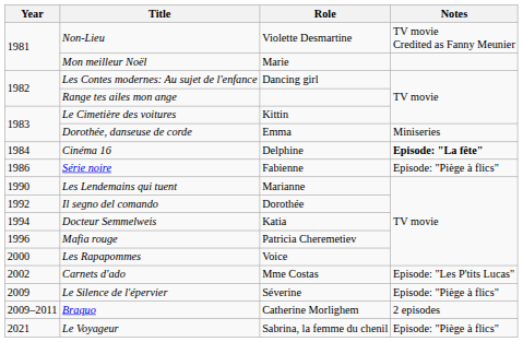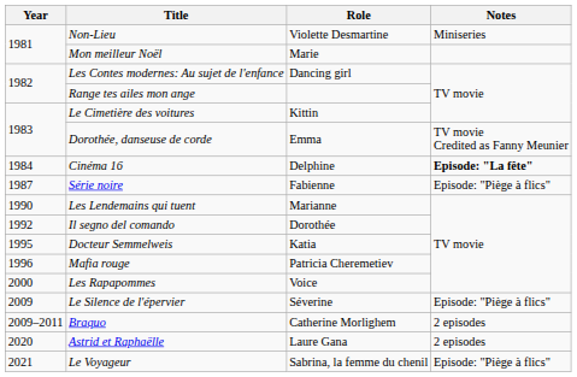 <table class="wikitable sortable">
 <tr>
 <th>Year</th>
 <th>Title</th>
 <th>Role</th>
 <th class="unsortable">Notes</th>
 </tr>
 <tr>
 <td rowspan="2">1981</td>
 <td><em>Non-Lieu</em></td>
 <td>Violette Desmartine</td>
-<td>TV movie<br>Credited as Fanny Meunier</td>
+<td>Miniseries</td>
 </tr>
 <tr>
 <td><em>Mon meilleur Noël</em></td>
 <td>Marie</td>
 <td></td>
 </tr>
 <tr>
 <td rowspan="2">1982</td>
 <td><em>Les Contes modernes: Au sujet de l'enfance</em></td>
 <td>Dancing girl</td>
 <td rowspan="3">TV movie</td>
 </tr>
 <tr>
 <td><em>Range tes ailes mon ange</em></td>
 <td></td>
 </tr>
 <tr>
 <td rowspan="2">1983</td>
 <td><em>Le Cimetière des voitures</em></td>
 <td>Kittin</td>
 </tr>
 <tr>
 <td><em>Dorothée, danseuse de corde</em></td>
 <td>Emma</td>
-<td>Miniseries</td>
+<td>TV movie<br>Credited as Fanny Meunier</td>
 </tr>
 <tr>
 <td>1984</td>
 <td><em>Cinéma 16</em></td>
 <td>Delphine</td>
 <td><strong>Episode: "La fête"</strong></td>
 </tr>
 <tr>
-<td>1986</td>
+<td>1987</td>
 <td><em><a href='#'>Série noire</a></em></td>
 <td>Fabienne</td>
 <td>Episode: "Piège à flics"</td>
 </tr>
 <tr>
 <td>1990</td>
 <td><em>Les Lendemains qui tuent</em></td>
 <td>Marianne</td>
 <td rowspan="5">TV movie</td>
 </tr>
 <tr>
 <td>1992</td>
 <td><em>Il segno del comando</em></td>
 <td>Dorothée</td>
 </tr>
 <tr>
-<td>1994</td>
+<td>1995</td>
 <td><em>Docteur Semmelweis</em></td>
 <td>Katia</td>
 </tr>
 <tr>
 <td>1996</td>
 <td><em>Mafia rouge</em></td>
 <td>Patricia Cheremetiev</td>
 </tr>
 <tr>
 <td>2000</td>
 <td><em>Les Rapapommes</em></td>
 <td>Voice</td>
 </tr>
 <tr>
-<td>2002</td>
-<td><em>Carnets d'ado</em></td>
-<td>Mme Costas</td>
-<td>Episode: "Les P'tits Lucas"</td>
-</tr>
-<tr>
 <td>2009</td>
 <td><em>Le Silence de l'épervier</em></td>
 <td>Séverine</td>
 <td>Episode: "Piège à flics"</td>
 </tr>
 <tr>
 <td>2009–2011</td>
 <td><em><a href='#'>Braquo</a></em></td>
 <td>Catherine Morlighem</td>
 <td>2 episodes</td>
 </tr>
 <tr>
+<td>2020</td>
+<td><em><a href='#'>Astrid et Raphaëlle</a></em></td>
+<td>Laure Gana</td>
+<td>2 episodes</td>
+</tr>
+<tr>
 <td>2021</td>
 <td><em>Le Voyageur</em></td>
 <td>Sabrina, la femme du chenil</td>
 <td>Episode: "Piège à flics"</td>
 </tr>
 </table>
